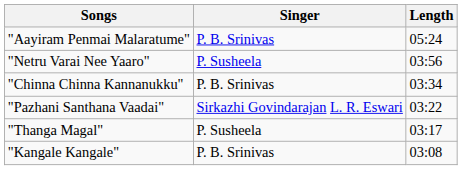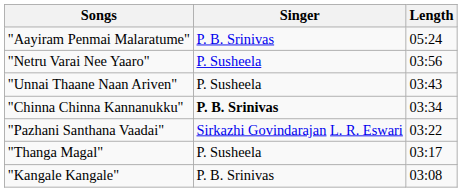 <table class="wikitable">
 <tr>
 <th>Songs</th>
 <th>Singer</th>
 <th>Length</th>
 </tr>
 <tr>
 <td>"Aayiram Penmai Malaratume"</td>
 <td><a href='#'>P. B. Srinivas</a></td>
 <td>05:24</td>
 </tr>
 <tr>
 <td>"Netru Varai Nee Yaaro"</td>
 <td><a href='#'>P. Susheela</a></td>
 <td>03:56</td>
 </tr>
 <tr>
+<td>"Unnai Thaane Naan Ariven"</td>
+<td>P. Susheela</td>
+<td>03:43</td>
+</tr>
+<tr>
 <td>"Chinna Chinna Kannanukku"</td>
-<td>P. B. Srinivas</td>
+<td><strong>P. B. Srinivas</strong></td>
 <td>03:34</td>
 </tr>
 <tr>
 <td>"Pazhani Santhana Vaadai"</td>
 <td><a href='#'>Sirkazhi Govindarajan</a> <a href='#'>L. R. Eswari</a></td>
 <td>03:22</td>
 </tr>
 <tr>
 <td>"Thanga Magal"</td>
 <td>P. Susheela</td>
 <td>03:17</td>
 </tr>
 <tr>
 <td>"Kangale Kangale"</td>
 <td>P. B. Srinivas</td>
 <td>03:08</td>
 </tr>
 </table>
